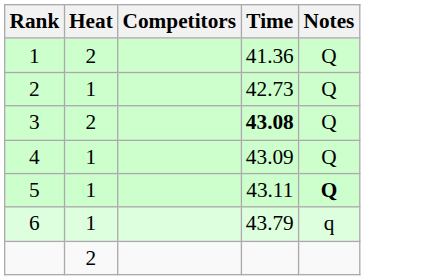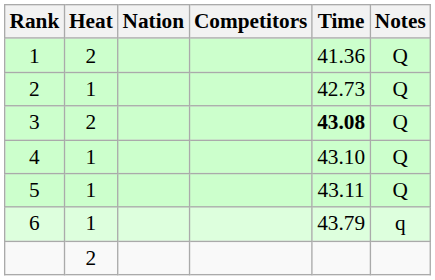 <table class="wikitable sortable" style="text-align:center">
 <tr>
 <th>Rank</th>
 <th>Heat</th>
+<th>Nation</th>
 <th>Competitors</th>
 <th>Time</th>
 <th>Notes</th>
 </tr>
 <tr bgcolor=ccffcc>
 <td>1</td>
 <td>2</td>
 <td align=left></td>
+<td align=left></td>
 <td>41.36</td>
 <td>Q</td>
 </tr>
 <tr bgcolor=ccffcc>
 <td>2</td>
 <td>1</td>
+<td align=left></td>
 <td align=left></td>
 <td>42.73</td>
 <td>Q</td>
 </tr>
 <tr bgcolor=ccffcc>
 <td>3</td>
 <td>2</td>
 <td align=left></td>
+<td align=left></td>
 <td><strong>43.08</strong></td>
 <td>Q</td>
 </tr>
 <tr bgcolor=ccffcc>
 <td>4</td>
 <td>1</td>
 <td align=left></td>
-<td>43.09</td>
+<td align=left></td>
+<td>43.10</td>
 <td>Q</td>
 </tr>
 <tr bgcolor=ccffcc>
 <td>5</td>
 <td>1</td>
 <td align=left></td>
+<td align=left></td>
 <td>43.11</td>
-<td><strong>Q</strong></td>
+<td>Q</td>
 </tr>
 <tr bgcolor=ddffdd>
 <td>6</td>
 <td>1</td>
+<td align=left></td>
 <td align=left></td>
 <td>43.79</td>
 <td>q</td>
 </tr>
 <tr>
 <td></td>
 <td>2</td>
 <td align=left></td>
+<td align=left></td>
 <td></td>
 <td></td>
 </tr>
 </table>
